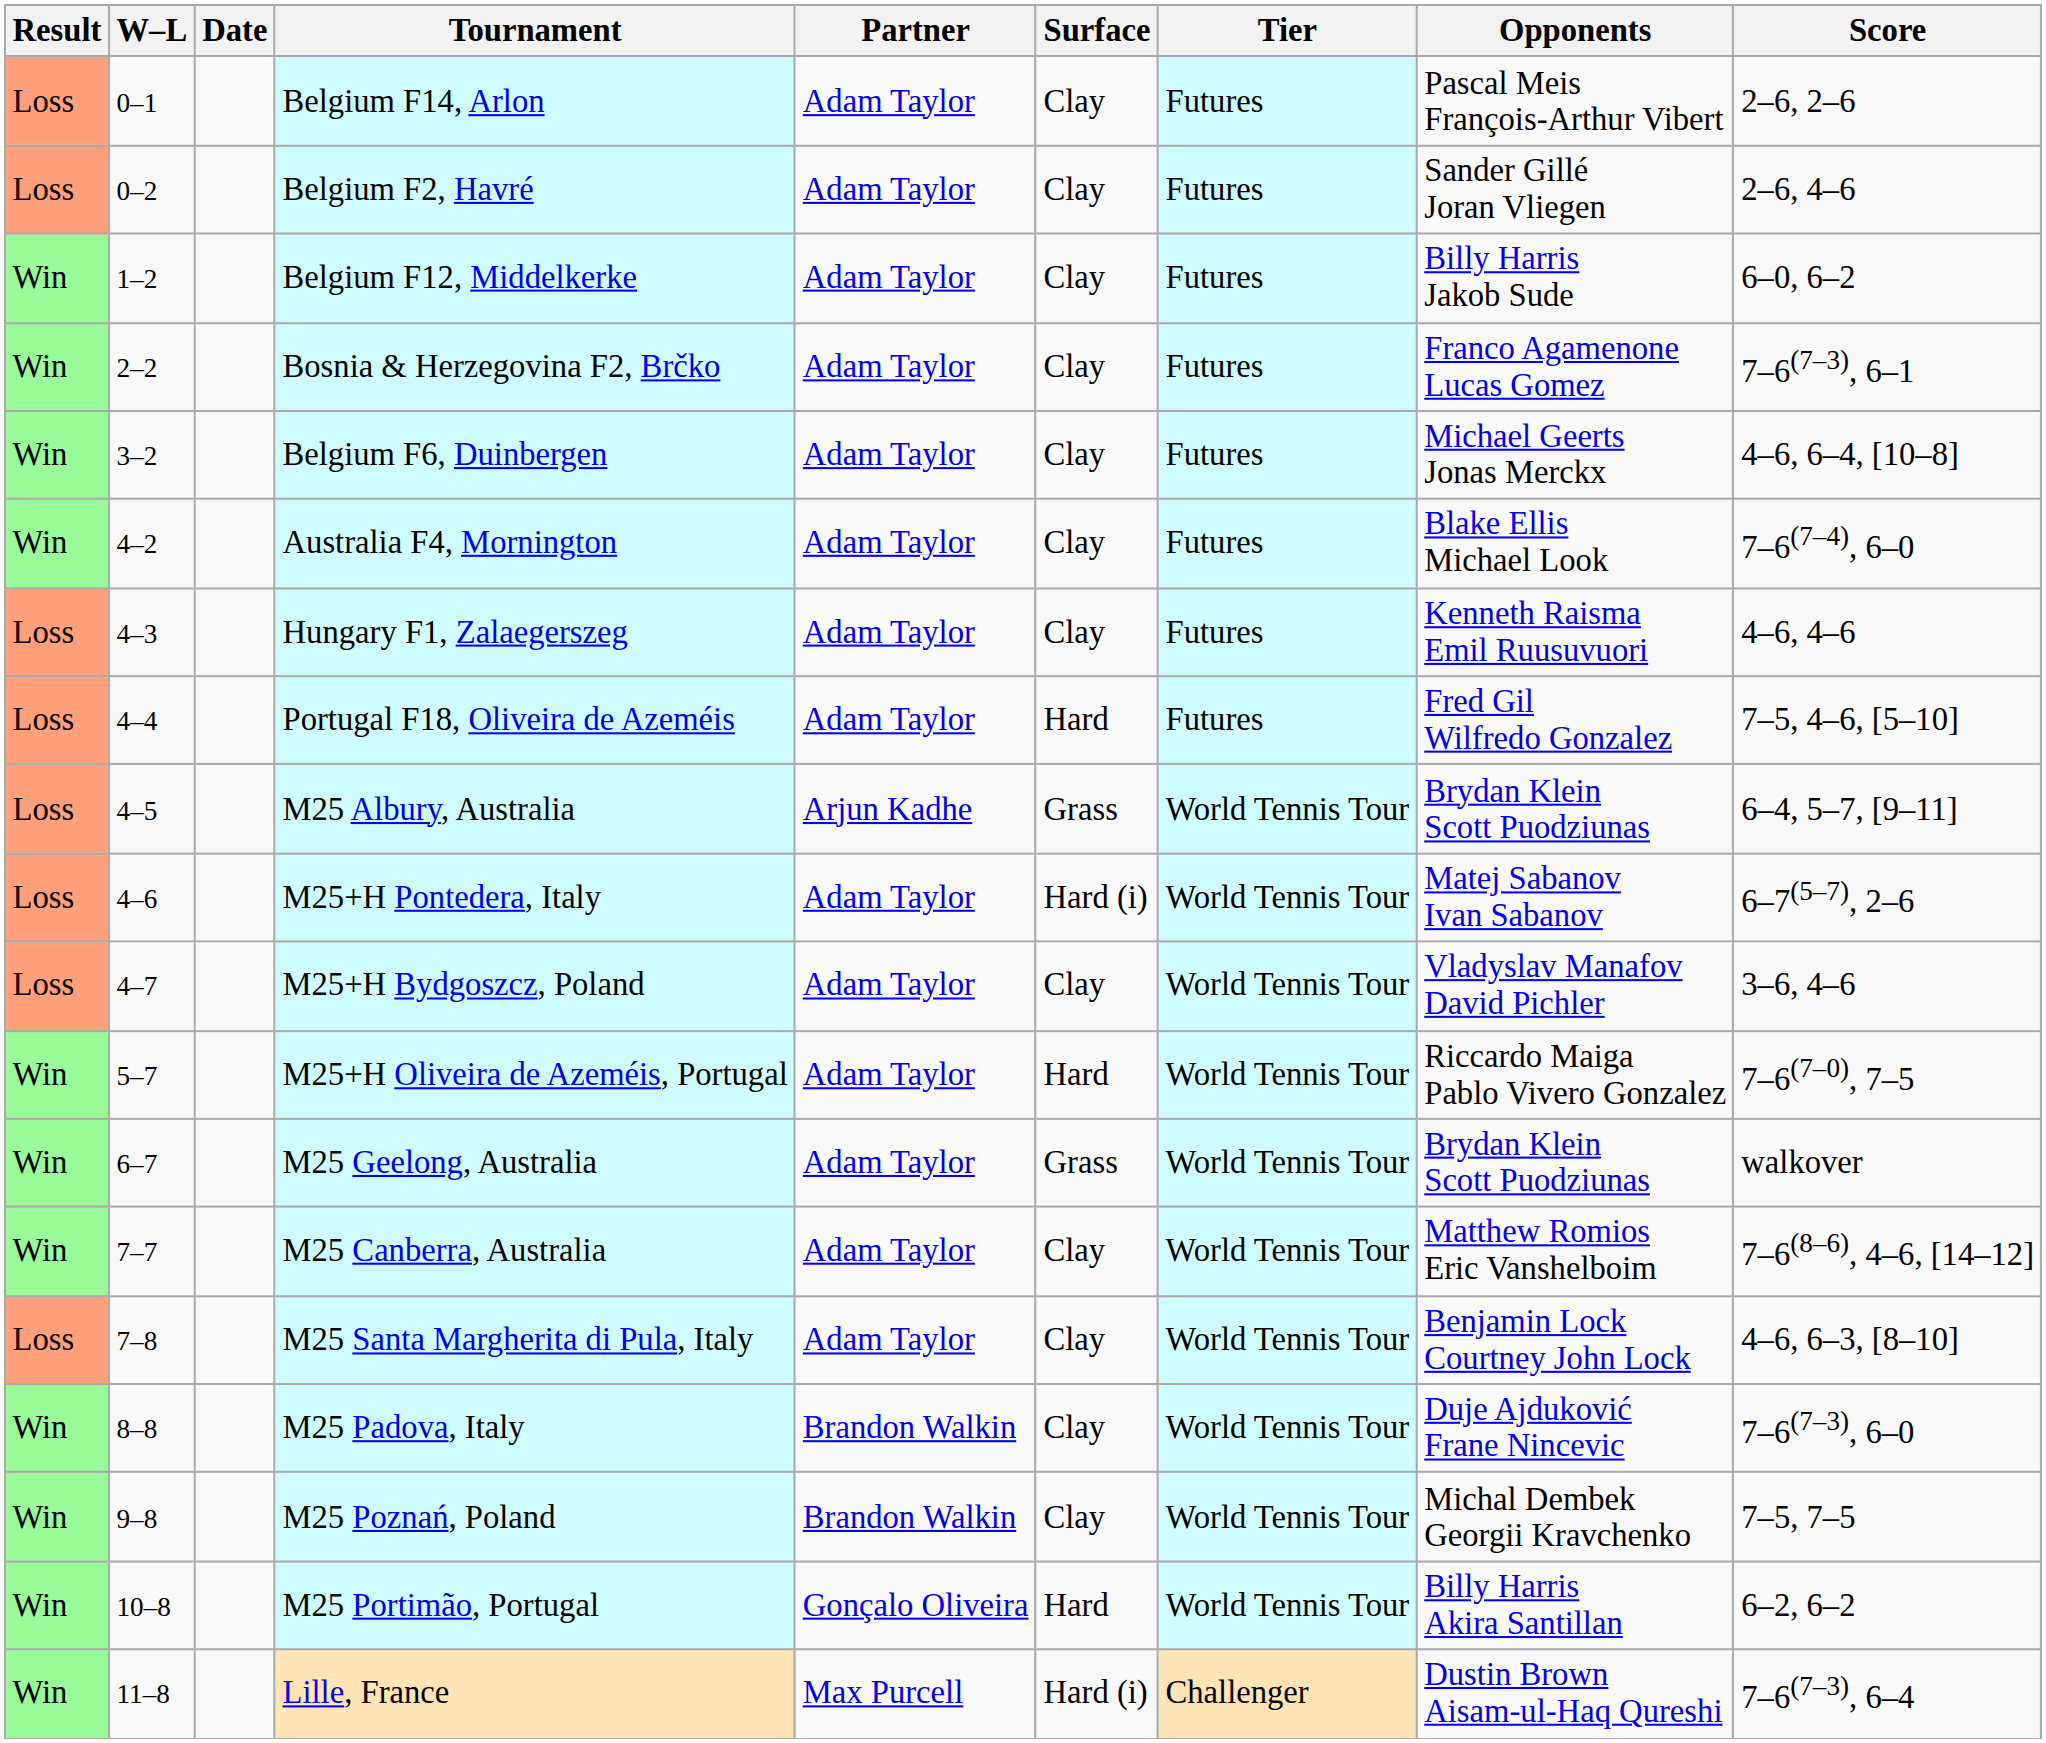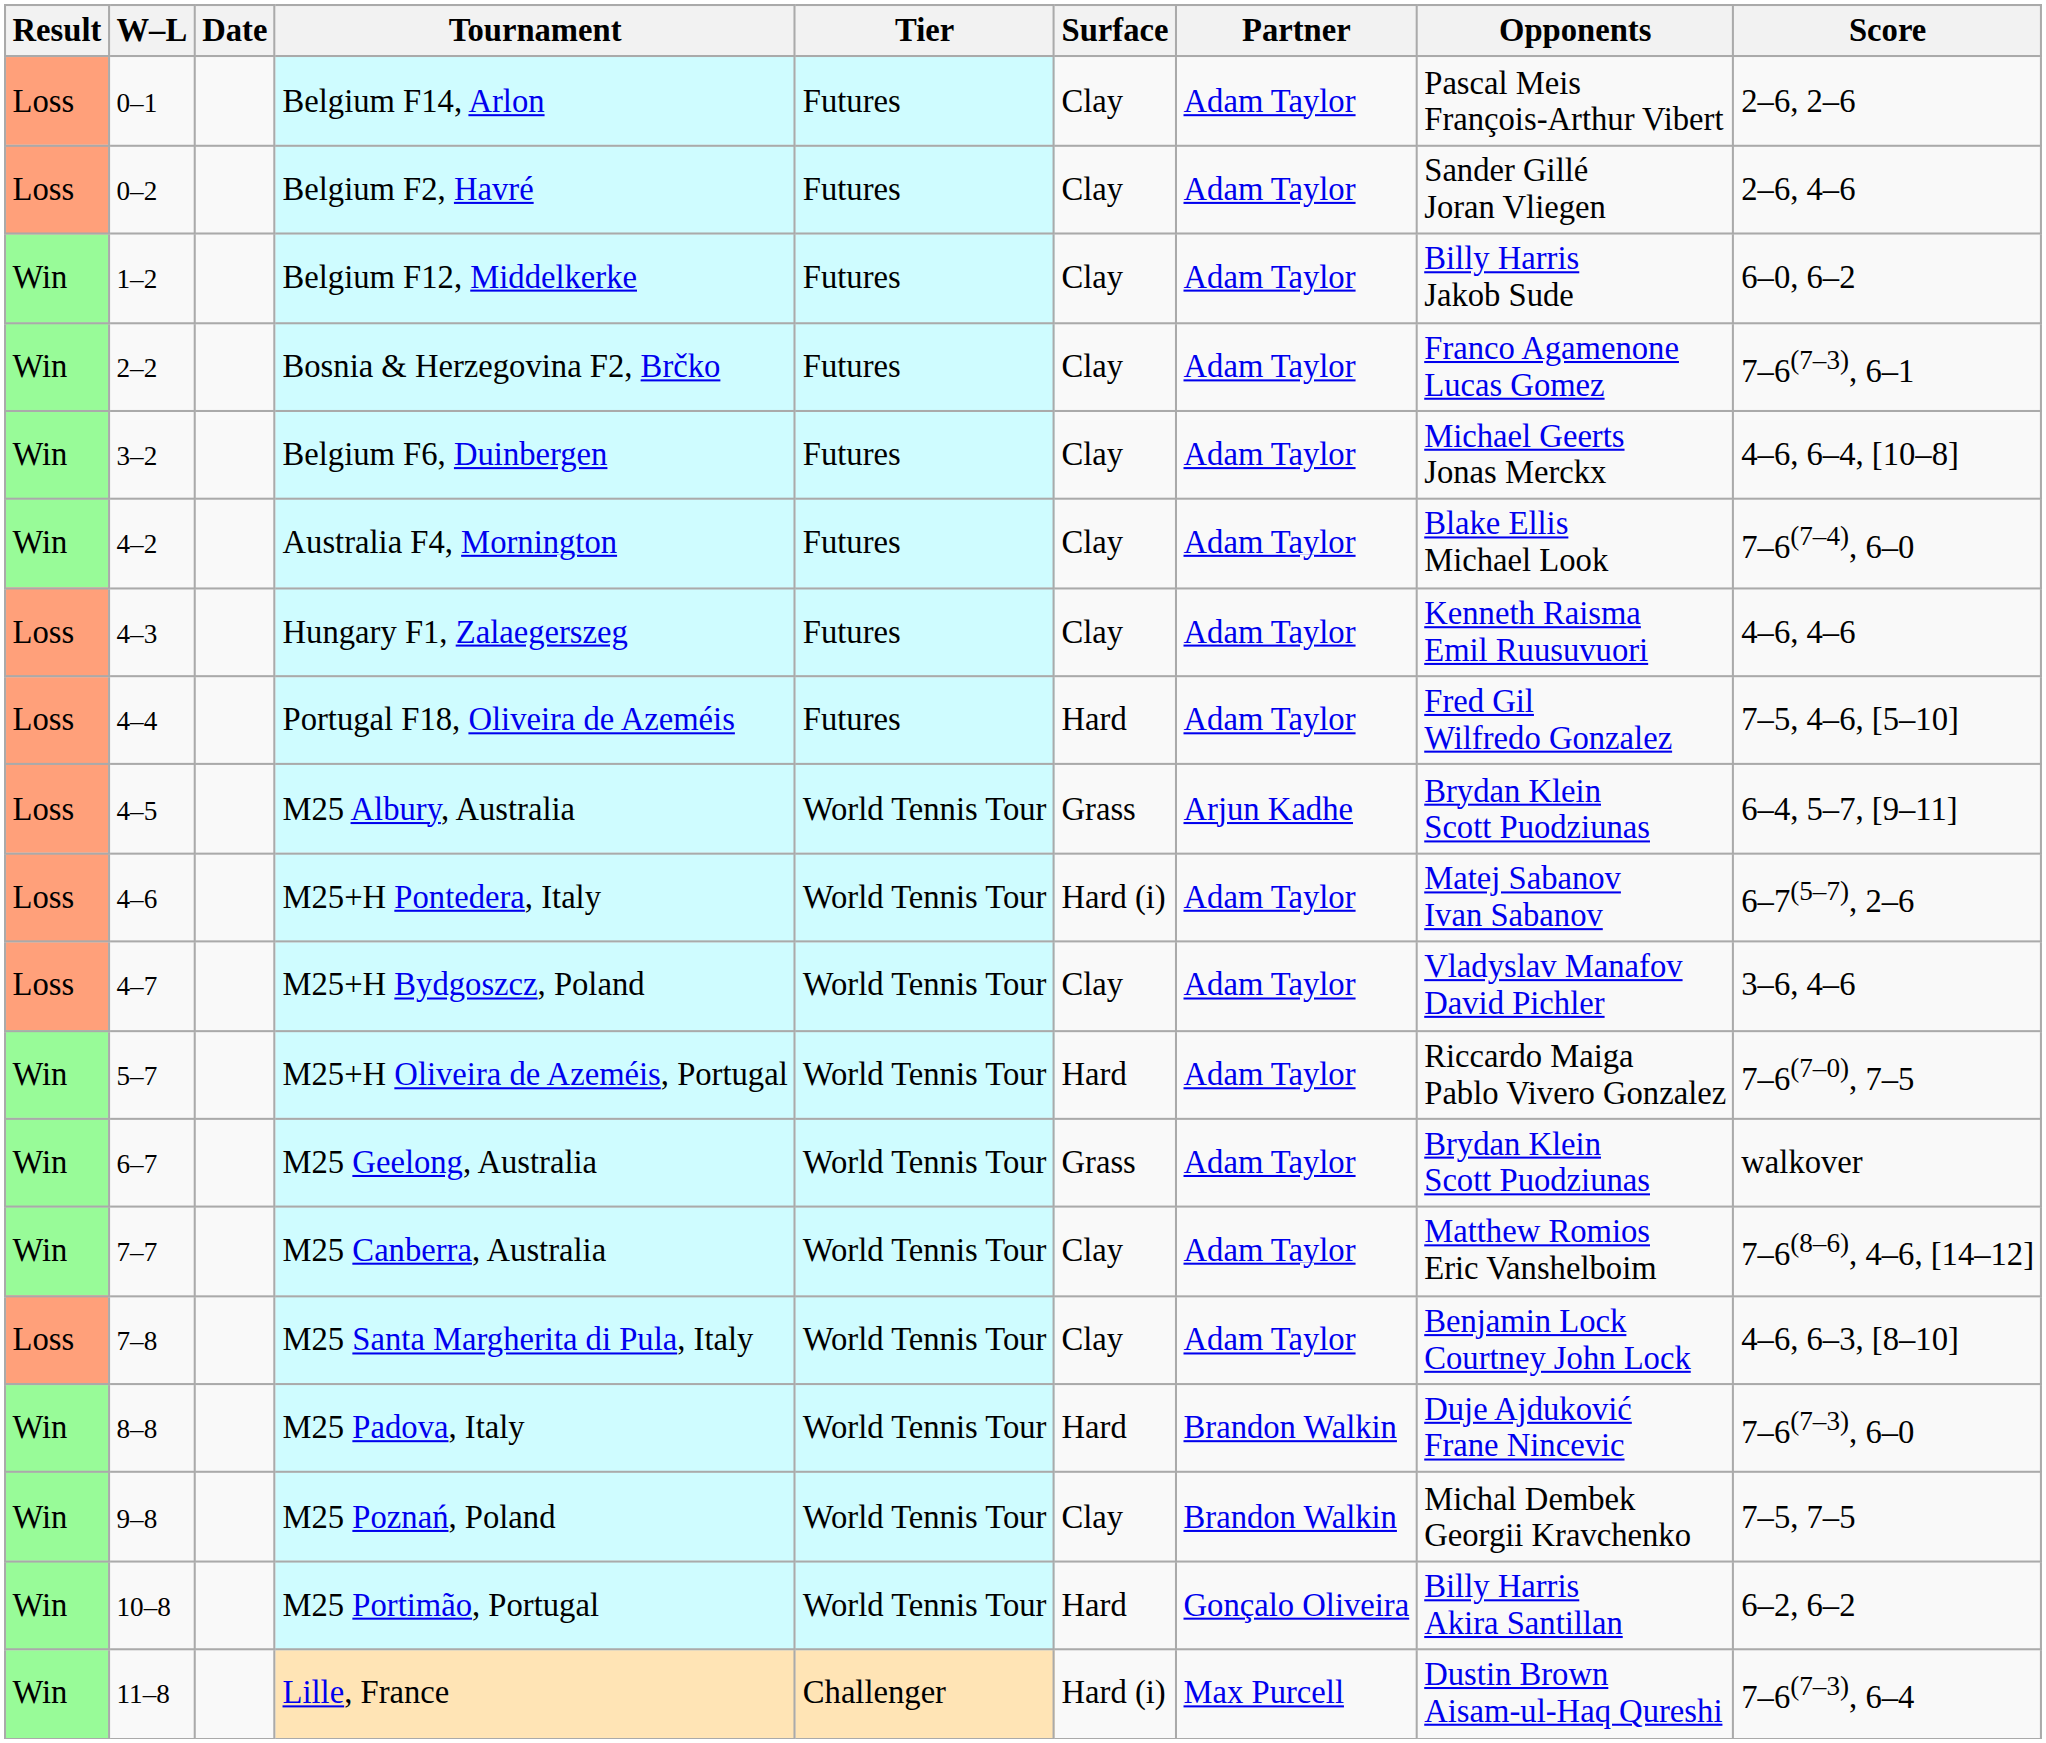 <table class="sortable wikitable">
 <tr>
 <th>Result</th>
 <th class="unsortable">W–L</th>
 <th>Date</th>
 <th>Tournament</th>
+<th>Tier</th>
+<th>Surface</th>
 <th>Partner</th>
-<th>Surface</th>
-<th>Tier</th>
 <th>Opponents</th>
 <th class="unsortable">Score</th>
 </tr>
 <tr>
 <td style="background:#ffa07a;">Loss</td>
 <td><small>0–1</small></td>
 <td></td>
 <td style="background:#cffcff;">Belgium F14, <a href='#'>Arlon</a></td>
+<td style="background:#cffcff;">Futures</td>
+<td>Clay</td>
 <td> <a href='#'>Adam Taylor</a></td>
-<td>Clay</td>
-<td style="background:#cffcff;">Futures</td>
 <td> Pascal Meis <br>  François-Arthur Vibert</td>
 <td>2–6, 2–6</td>
 </tr>
 <tr>
 <td style="background:#ffa07a;">Loss</td>
 <td><small>0–2</small></td>
 <td></td>
 <td style="background:#cffcff;">Belgium F2, <a href='#'>Havré</a></td>
+<td style="background:#cffcff;">Futures</td>
+<td>Clay</td>
 <td> <a href='#'>Adam Taylor</a></td>
-<td>Clay</td>
-<td style="background:#cffcff;">Futures</td>
 <td> Sander Gillé <br>  Joran Vliegen</td>
 <td>2–6, 4–6</td>
 </tr>
 <tr>
 <td style="background:#98fb98;">Win</td>
 <td><small>1–2</small></td>
 <td></td>
 <td style="background:#cffcff;">Belgium F12, <a href='#'>Middelkerke</a></td>
+<td style="background:#cffcff;">Futures</td>
+<td>Clay</td>
 <td> <a href='#'>Adam Taylor</a></td>
-<td>Clay</td>
-<td style="background:#cffcff;">Futures</td>
 <td> <a href='#'>Billy Harris</a> <br>  Jakob Sude</td>
 <td>6–0, 6–2</td>
 </tr>
 <tr>
 <td style="background:#98fb98;">Win</td>
 <td><small>2–2</small></td>
 <td></td>
 <td style="background:#cffcff;">Bosnia & Herzegovina F2, <a href='#'>Brčko</a></td>
+<td style="background:#cffcff;">Futures</td>
+<td>Clay</td>
 <td> <a href='#'>Adam Taylor</a></td>
-<td>Clay</td>
-<td style="background:#cffcff;">Futures</td>
 <td> <a href='#'>Franco Agamenone</a> <br>  <a href='#'>Lucas Gomez</a></td>
 <td>7–6<sup>(7–3)</sup>, 6–1</td>
 </tr>
 <tr>
 <td style="background:#98fb98;">Win</td>
 <td><small>3–2</small></td>
 <td></td>
 <td style="background:#cffcff;">Belgium F6, <a href='#'>Duinbergen</a></td>
+<td style="background:#cffcff;">Futures</td>
+<td>Clay</td>
 <td> <a href='#'>Adam Taylor</a></td>
-<td>Clay</td>
-<td style="background:#cffcff;">Futures</td>
 <td> <a href='#'>Michael Geerts</a> <br>  Jonas Merckx</td>
 <td>4–6, 6–4, [10–8]</td>
 </tr>
 <tr>
 <td style="background:#98fb98;">Win</td>
 <td><small>4–2</small></td>
 <td></td>
 <td style="background:#cffcff;">Australia F4, <a href='#'>Mornington</a></td>
+<td style="background:#cffcff;">Futures</td>
+<td>Clay</td>
 <td> <a href='#'>Adam Taylor</a></td>
-<td>Clay</td>
-<td style="background:#cffcff;">Futures</td>
 <td> <a href='#'>Blake Ellis</a> <br>  Michael Look</td>
 <td>7–6<sup>(7–4)</sup>, 6–0</td>
 </tr>
 <tr>
 <td style="background:#ffa07a;">Loss</td>
 <td><small>4–3</small></td>
 <td></td>
 <td style="background:#cffcff;">Hungary F1, <a href='#'>Zalaegerszeg</a></td>
+<td style="background:#cffcff;">Futures</td>
+<td>Clay</td>
 <td> <a href='#'>Adam Taylor</a></td>
-<td>Clay</td>
-<td style="background:#cffcff;">Futures</td>
 <td> <a href='#'>Kenneth Raisma</a> <br>  <a href='#'>Emil Ruusuvuori</a></td>
 <td>4–6, 4–6</td>
 </tr>
 <tr>
 <td style="background:#ffa07a;">Loss</td>
 <td><small>4–4</small></td>
 <td></td>
 <td style="background:#cffcff;">Portugal F18, <a href='#'>Oliveira de Azeméis</a></td>
+<td style="background:#cffcff;">Futures</td>
+<td>Hard</td>
 <td> <a href='#'>Adam Taylor</a></td>
-<td>Hard</td>
-<td style="background:#cffcff;">Futures</td>
 <td> <a href='#'>Fred Gil</a> <br>  <a href='#'>Wilfredo Gonzalez</a></td>
 <td>7–5, 4–6, [5–10]</td>
 </tr>
 <tr>
 <td style="background:#ffa07a;">Loss</td>
 <td><small>4–5</small></td>
 <td></td>
 <td style="background:#cffcff;">M25 <a href='#'>Albury</a>, Australia</td>
+<td style="background:#cffcff;">World Tennis Tour</td>
+<td>Grass</td>
 <td> <a href='#'>Arjun Kadhe</a></td>
-<td>Grass</td>
-<td style="background:#cffcff;">World Tennis Tour</td>
 <td> <a href='#'>Brydan Klein</a> <br>  <a href='#'>Scott Puodziunas</a></td>
 <td>6–4, 5–7, [9–11]</td>
 </tr>
 <tr>
 <td style="background:#ffa07a;">Loss</td>
 <td><small>4–6</small></td>
 <td></td>
 <td style="background:#cffcff;">M25+H <a href='#'>Pontedera</a>, Italy</td>
+<td style="background:#cffcff;">World Tennis Tour</td>
+<td>Hard (i)</td>
 <td> <a href='#'>Adam Taylor</a></td>
-<td>Hard (i)</td>
-<td style="background:#cffcff;">World Tennis Tour</td>
 <td> <a href='#'>Matej Sabanov</a> <br>  <a href='#'>Ivan Sabanov</a></td>
 <td>6–7<sup>(5–7)</sup>, 2–6</td>
 </tr>
 <tr>
 <td style="background:#ffa07a;">Loss</td>
 <td><small>4–7</small></td>
 <td></td>
 <td style="background:#cffcff;">M25+H <a href='#'>Bydgoszcz</a>, Poland</td>
+<td style="background:#cffcff;">World Tennis Tour</td>
+<td>Clay</td>
 <td> <a href='#'>Adam Taylor</a></td>
-<td>Clay</td>
-<td style="background:#cffcff;">World Tennis Tour</td>
 <td> <a href='#'>Vladyslav Manafov</a> <br>  <a href='#'>David Pichler</a></td>
 <td>3–6, 4–6</td>
 </tr>
 <tr>
 <td style="background:#98fb98;">Win</td>
 <td><small>5–7</small></td>
 <td></td>
 <td style="background:#cffcff;">M25+H <a href='#'>Oliveira de Azeméis</a>, Portugal</td>
+<td style="background:#cffcff;">World Tennis Tour</td>
+<td>Hard</td>
 <td> <a href='#'>Adam Taylor</a></td>
-<td>Hard</td>
-<td style="background:#cffcff;">World Tennis Tour</td>
 <td> Riccardo Maiga <br>  Pablo Vivero Gonzalez</td>
 <td>7–6<sup>(7–0)</sup>, 7–5</td>
 </tr>
 <tr>
 <td style="background:#98fb98;">Win</td>
 <td><small>6–7</small></td>
 <td></td>
 <td style="background:#cffcff;">M25 <a href='#'>Geelong</a>, Australia</td>
+<td style="background:#cffcff;">World Tennis Tour</td>
+<td>Grass</td>
 <td> <a href='#'>Adam Taylor</a></td>
-<td>Grass</td>
-<td style="background:#cffcff;">World Tennis Tour</td>
 <td> <a href='#'>Brydan Klein</a> <br>  <a href='#'>Scott Puodziunas</a></td>
 <td>walkover</td>
 </tr>
 <tr>
 <td style="background:#98fb98;">Win</td>
 <td><small>7–7</small></td>
 <td></td>
 <td style="background:#cffcff;">M25 <a href='#'>Canberra</a>, Australia</td>
+<td style="background:#cffcff;">World Tennis Tour</td>
+<td>Clay</td>
 <td> <a href='#'>Adam Taylor</a></td>
-<td>Clay</td>
-<td style="background:#cffcff;">World Tennis Tour</td>
 <td> <a href='#'>Matthew Romios</a> <br>  Eric Vanshelboim</td>
 <td>7–6<sup>(8–6)</sup>, 4–6, [14–12]</td>
 </tr>
 <tr>
 <td style="background:#ffa07a;">Loss</td>
 <td><small>7–8</small></td>
 <td></td>
 <td style="background:#cffcff;">M25 <a href='#'>Santa Margherita di Pula</a>, Italy</td>
+<td style="background:#cffcff;">World Tennis Tour</td>
+<td>Clay</td>
 <td> <a href='#'>Adam Taylor</a></td>
-<td>Clay</td>
-<td style="background:#cffcff;">World Tennis Tour</td>
 <td> <a href='#'>Benjamin Lock</a> <br>  <a href='#'>Courtney John Lock</a></td>
 <td>4–6, 6–3, [8–10]</td>
 </tr>
 <tr>
 <td style="background:#98fb98;">Win</td>
 <td><small>8–8</small></td>
 <td></td>
 <td style="background:#cffcff;">M25 <a href='#'>Padova</a>, Italy</td>
+<td style="background:#cffcff;">World Tennis Tour</td>
+<td>Hard</td>
 <td> <a href='#'>Brandon Walkin</a></td>
-<td>Clay</td>
-<td style="background:#cffcff;">World Tennis Tour</td>
 <td> <a href='#'>Duje Ajduković</a> <br>  <a href='#'>Frane Nincevic</a></td>
 <td>7–6<sup>(7–3)</sup>, 6–0</td>
 </tr>
 <tr>
 <td style="background:#98fb98;">Win</td>
 <td><small>9–8</small></td>
 <td></td>
 <td style="background:#cffcff;">M25 <a href='#'>Poznań</a>, Poland</td>
+<td style="background:#cffcff;">World Tennis Tour</td>
+<td>Clay</td>
 <td> <a href='#'>Brandon Walkin</a></td>
-<td>Clay</td>
-<td style="background:#cffcff;">World Tennis Tour</td>
 <td> Michal Dembek <br>  Georgii Kravchenko</td>
 <td>7–5, 7–5</td>
 </tr>
 <tr>
 <td style="background:#98fb98;">Win</td>
 <td><small>10–8</small></td>
 <td></td>
 <td style="background:#cffcff;">M25 <a href='#'>Portimão</a>, Portugal</td>
+<td style="background:#cffcff;">World Tennis Tour</td>
+<td>Hard</td>
 <td> <a href='#'>Gonçalo Oliveira</a></td>
-<td>Hard</td>
-<td style="background:#cffcff;">World Tennis Tour</td>
 <td> <a href='#'>Billy Harris</a> <br>  <a href='#'>Akira Santillan</a></td>
 <td>6–2, 6–2</td>
 </tr>
 <tr>
 <td bgcolor=98FB98>Win</td>
 <td><small>11–8</small></td>
 <td><a href='#'></a></td>
 <td style="background:moccasin;"><a href='#'>Lille</a>, France</td>
+<td style="background:moccasin;">Challenger</td>
+<td>Hard (i)</td>
 <td> <a href='#'>Max Purcell</a></td>
-<td>Hard (i)</td>
-<td style="background:moccasin;">Challenger</td>
 <td> <a href='#'>Dustin Brown</a><br> <a href='#'>Aisam-ul-Haq Qureshi</a></td>
 <td>7–6<sup>(7–3)</sup>, 6–4</td>
 </tr>
 </table>
